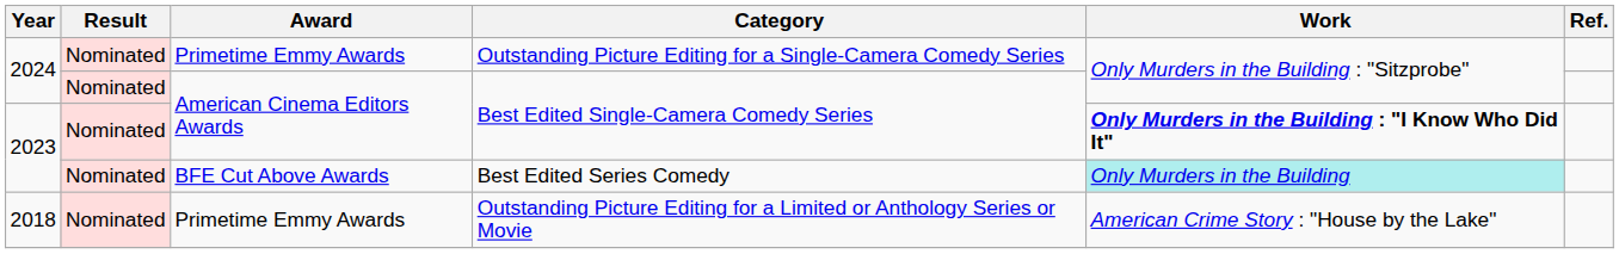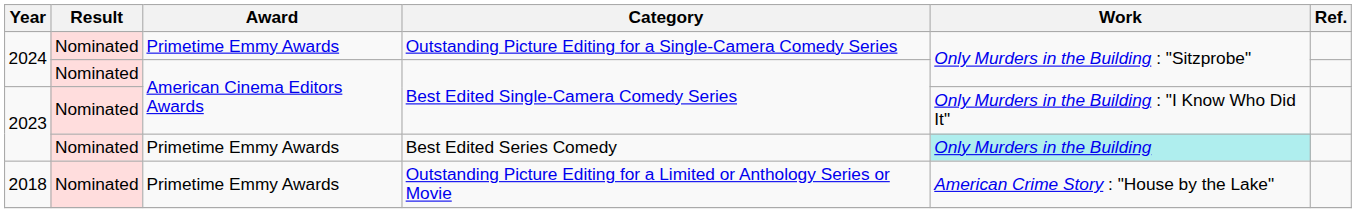 <table class="wikitable">
 <tr>
 <th>Year</th>
 <th>Result</th>
 <th>Award</th>
 <th>Category</th>
 <th>Work</th>
 <th>Ref.</th>
 </tr>
 <tr>
 <td rowspan="2">2024</td>
 <td style="background: #ffdddd">Nominated</td>
 <td><a href='#'>Primetime Emmy Awards</a></td>
 <td><a href='#'>Outstanding Picture Editing for a Single-Camera Comedy Series</a></td>
 <td rowspan="2"><em><a href='#'>Only Murders in the Building</a></em> : "Sitzprobe"</td>
 <td></td>
 </tr>
 <tr>
 <td style="background: #ffdddd">Nominated</td>
 <td rowspan="2"><a href='#'>American Cinema Editors Awards</a></td>
 <td rowspan="2"><a href='#'>Best Edited Single-Camera Comedy Series</a></td>
 <td></td>
 </tr>
 <tr>
 <td rowspan="2">2023</td>
 <td style="background: #ffdddd">Nominated</td>
-<td><strong><em><a href='#'>Only Murders in the Building</a></em> : "I Know Who Did It"</strong></td>
+<td><em><a href='#'>Only Murders in the Building</a></em> : "I Know Who Did It"</td>
 <td></td>
 </tr>
 <tr>
 <td style="background: #ffdddd">Nominated</td>
-<td><a href='#'>BFE Cut Above Awards</a></td>
+<td>Primetime Emmy Awards</td>
 <td>Best Edited Series Comedy</td>
 <td style="background: paleturquoise;"><em><a href='#'>Only Murders in the Building</a></em></td>
 <td></td>
 </tr>
 <tr>
 <td>2018</td>
 <td style="background: #ffdddd">Nominated</td>
 <td>Primetime Emmy Awards</td>
 <td><a href='#'>Outstanding Picture Editing for a Limited or Anthology Series or Movie</a></td>
 <td><em><a href='#'>American Crime Story</a></em> : "House by the Lake"</td>
 <td></td>
 </tr>
 <tr>
 </tr>
 </table>
